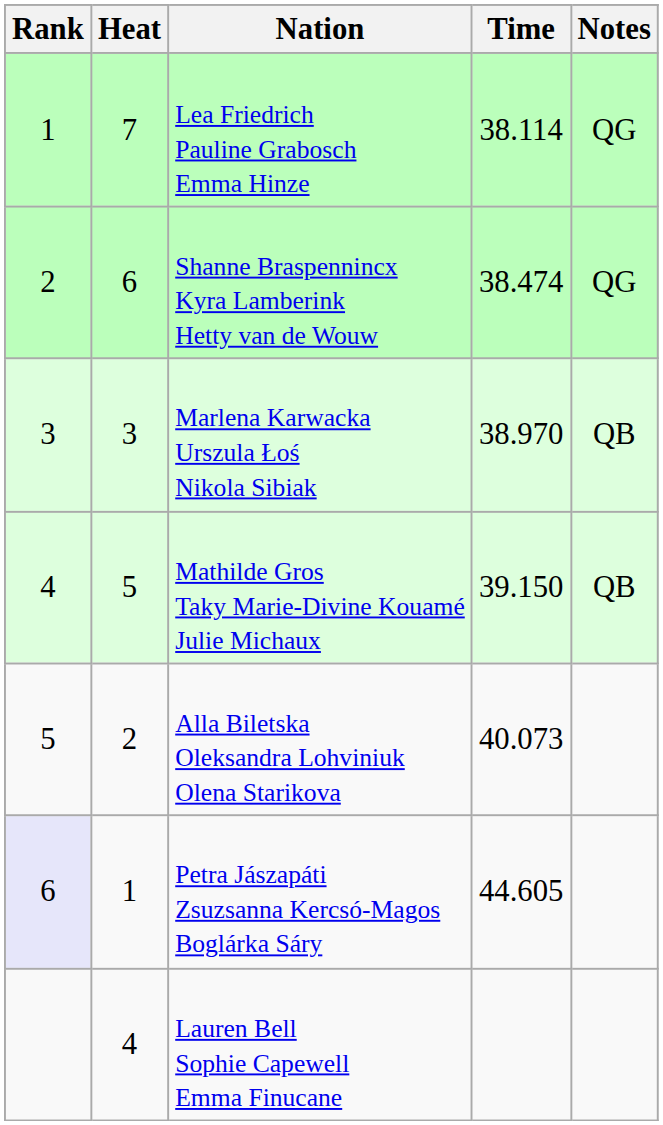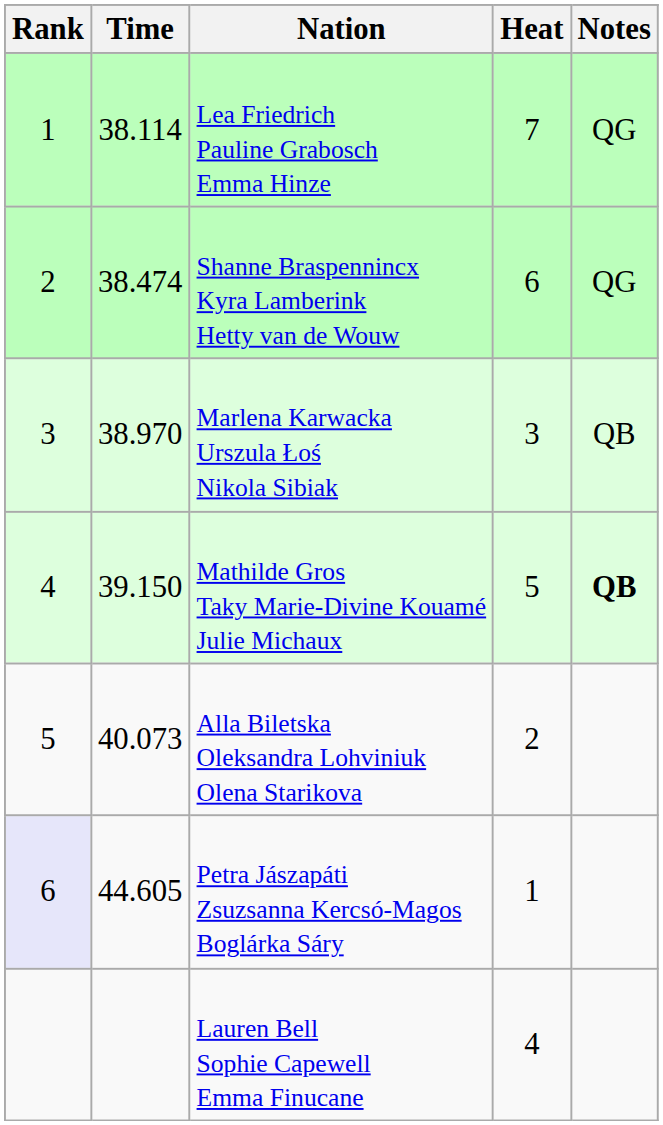 <table class="wikitable sortable" style="text-align:center">
 <tr>
 <th>Rank</th>
+<th>Time</th>
+<th>Nation</th>
 <th>Heat</th>
-<th>Nation</th>
-<th>Time</th>
 <th>Notes</th>
 </tr>
 <tr bgcolor=bbffbb>
 <td>1</td>
+<td>38.114</td>
+<td align=left><br><small><a href='#'>Lea Friedrich</a><br><a href='#'>Pauline Grabosch</a><br><a href='#'>Emma Hinze</a></small></td>
 <td>7</td>
-<td align=left><br><small><a href='#'>Lea Friedrich</a><br><a href='#'>Pauline Grabosch</a><br><a href='#'>Emma Hinze</a></small></td>
-<td>38.114</td>
 <td>QG</td>
 </tr>
 <tr bgcolor=bbffbb>
 <td>2</td>
+<td>38.474</td>
+<td align=left><br><small><a href='#'>Shanne Braspennincx</a><br><a href='#'>Kyra Lamberink</a><br><a href='#'>Hetty van de Wouw</a></small></td>
 <td>6</td>
-<td align=left><br><small><a href='#'>Shanne Braspennincx</a><br><a href='#'>Kyra Lamberink</a><br><a href='#'>Hetty van de Wouw</a></small></td>
-<td>38.474</td>
 <td>QG</td>
 </tr>
 <tr bgcolor=ddffdd>
 <td>3</td>
+<td>38.970</td>
+<td align=left><br><small><a href='#'>Marlena Karwacka</a><br><a href='#'>Urszula Łoś</a><br><a href='#'>Nikola Sibiak</a></small></td>
 <td>3</td>
-<td align=left><br><small><a href='#'>Marlena Karwacka</a><br><a href='#'>Urszula Łoś</a><br><a href='#'>Nikola Sibiak</a></small></td>
-<td>38.970</td>
 <td>QB</td>
 </tr>
 <tr bgcolor=ddffdd>
 <td>4</td>
+<td>39.150</td>
+<td align=left><br><small><a href='#'>Mathilde Gros</a><br><a href='#'>Taky Marie-Divine Kouamé</a><br><a href='#'>Julie Michaux</a></small></td>
 <td>5</td>
-<td align=left><br><small><a href='#'>Mathilde Gros</a><br><a href='#'>Taky Marie-Divine Kouamé</a><br><a href='#'>Julie Michaux</a></small></td>
-<td>39.150</td>
-<td>QB</td>
+<td><strong>QB</strong></td>
 </tr>
 <tr>
 <td>5</td>
+<td>40.073</td>
+<td align=left><br><small><a href='#'>Alla Biletska</a><br><a href='#'>Oleksandra Lohviniuk</a><br><a href='#'>Olena Starikova</a></small></td>
 <td>2</td>
-<td align=left><br><small><a href='#'>Alla Biletska</a><br><a href='#'>Oleksandra Lohviniuk</a><br><a href='#'>Olena Starikova</a></small></td>
-<td>40.073</td>
 <td></td>
 </tr>
 <tr>
 <td style="background: lavender;">6</td>
+<td>44.605</td>
+<td align=left><br><small><a href='#'>Petra Jászapáti</a><br><a href='#'>Zsuzsanna Kercsó-Magos</a><br><a href='#'>Boglárka Sáry</a></small></td>
 <td>1</td>
-<td align=left><br><small><a href='#'>Petra Jászapáti</a><br><a href='#'>Zsuzsanna Kercsó-Magos</a><br><a href='#'>Boglárka Sáry</a></small></td>
-<td>44.605</td>
 <td></td>
 </tr>
 <tr>
 <td></td>
+<td></td>
+<td align=left><br><small><a href='#'>Lauren Bell</a><br><a href='#'>Sophie Capewell</a><br><a href='#'>Emma Finucane</a></small></td>
 <td>4</td>
-<td align=left><br><small><a href='#'>Lauren Bell</a><br><a href='#'>Sophie Capewell</a><br><a href='#'>Emma Finucane</a></small></td>
-<td></td>
 <td></td>
 </tr>
 </table>
